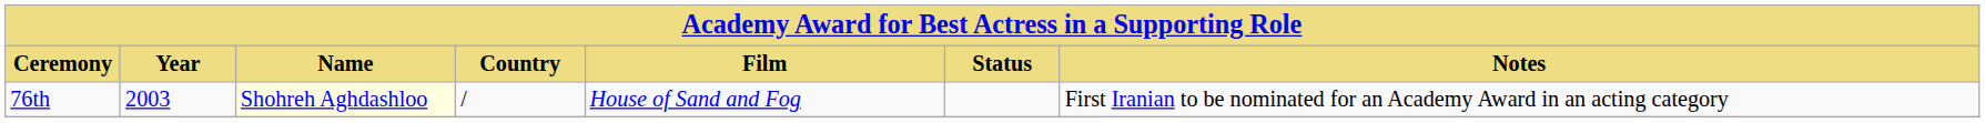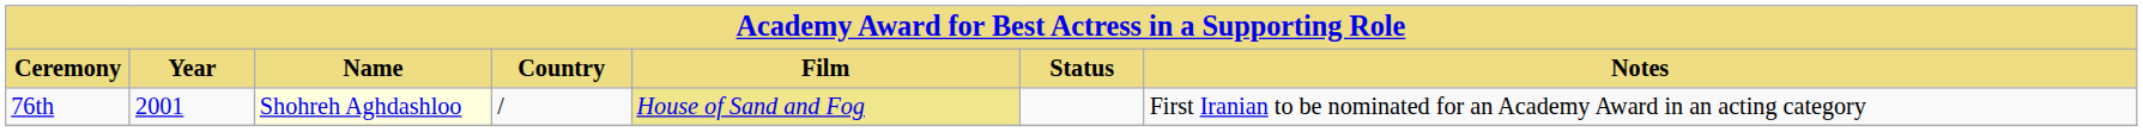 <table class="wikitable sortable" style="text-align: left">
 <tr>
 <th colspan=7 align=center style="background:#EEDD82"><big><a href='#'>Academy Award for Best Actress in a Supporting Role</a></big></th>
 </tr>
 <tr>
 <th style="background-color:#EEDD82; width:075px;">Ceremony</th>
 <th style="background-color:#EEDD82; width:075px;">Year</th>
 <th style="background-color:#EEDD82; width:150px;">Name</th>
 <th style="background-color:#EEDD82; width:085px;">Country</th>
 <th style="background-color:#EEDD82; width:250px;">Film</th>
 <th style="background-color:#EEDD82; width:075px;">Status</th>
 <th style="background-color:#EEDD82; width:650px;">Notes</th>
 </tr>
 <tr>
 <td><a href='#'>76th</a></td>
-<td><a href='#'>2003</a></td>
+<td><a href='#'>2001</a></td>
 <td style="background: lightyellow;"><a href='#'>Shohreh Aghdashloo</a></td>
 <td> / </td>
-<td><em><a href='#'>House of Sand and Fog</a></em></td>
+<td style="background: khaki;"><em><a href='#'>House of Sand and Fog</a></em></td>
 <td></td>
 <td>First <a href='#'>Iranian</a> to be nominated for an Academy Award in an acting category</td>
 </tr>
 <tr>
 </tr>
 </table>
